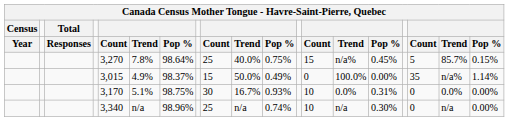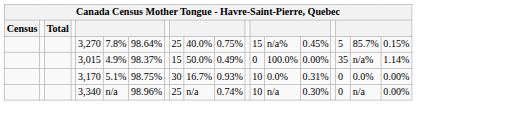 <table class="wikitable">
 <tr>
 <th colspan="19">Canada Census Mother Tongue - Havre-Saint-Pierre, Quebec</th>
 </tr>
 <tr>
 <th>Census</th>
 <td></td>
 <th>Total</th>
 <td colspan="1"></td>
 <th colspan="3"></th>
 <td colspan="1"></td>
 <th colspan="3"></th>
 <td colspan="1"></td>
 <th colspan="3"></th>
 <td colspan="1"></td>
 <th colspan="3"></th>
-</tr>
-<tr>
-<th>Year</th>
-<td></td>
-<th>Responses</th>
-<td></td>
-<th>Count</th>
-<th>Trend</th>
-<th>Pop %</th>
-<td></td>
-<th>Count</th>
-<th>Trend</th>
-<th>Pop %</th>
-<td></td>
-<th>Count</th>
-<th>Trend</th>
-<th>Pop %</th>
-<td></td>
-<th>Count</th>
-<th>Trend</th>
-<th>Pop %</th>
 </tr>
 <tr>
 <td></td>
 <td></td>
 <td></td>
 <td></td>
 <td>3,270</td>
 <td> 7.8%</td>
 <td>98.64%</td>
 <td></td>
 <td>25</td>
 <td> 40.0%</td>
 <td>0.75%</td>
 <td></td>
 <td>15</td>
 <td> n/a%</td>
 <td>0.45%</td>
 <td></td>
 <td>5</td>
 <td> 85.7%</td>
 <td>0.15%</td>
 </tr>
 <tr>
 <td></td>
 <td></td>
 <td></td>
 <td></td>
 <td>3,015</td>
 <td> 4.9%</td>
 <td>98.37%</td>
 <td></td>
 <td>15</td>
 <td> 50.0%</td>
 <td>0.49%</td>
 <td></td>
 <td>0</td>
 <td> 100.0%</td>
 <td>0.00%</td>
 <td></td>
 <td>35</td>
 <td> n/a%</td>
 <td>1.14%</td>
 </tr>
 <tr>
 <td></td>
 <td></td>
 <td></td>
 <td></td>
 <td>3,170</td>
 <td> 5.1%</td>
 <td>98.75%</td>
 <td></td>
 <td>30</td>
 <td> 16.7%</td>
 <td>0.93%</td>
 <td></td>
 <td>10</td>
 <td> 0.0%</td>
 <td>0.31%</td>
 <td></td>
 <td>0</td>
 <td> 0.0%</td>
 <td>0.00%</td>
 </tr>
 <tr>
 <td></td>
 <td></td>
 <td></td>
 <td></td>
 <td>3,340</td>
 <td>n/a</td>
 <td>98.96%</td>
 <td></td>
 <td>25</td>
 <td>n/a</td>
 <td>0.74%</td>
 <td></td>
 <td>10</td>
 <td>n/a</td>
 <td>0.30%</td>
 <td></td>
 <td>0</td>
 <td>n/a</td>
 <td>0.00%</td>
 </tr>
 </table>
